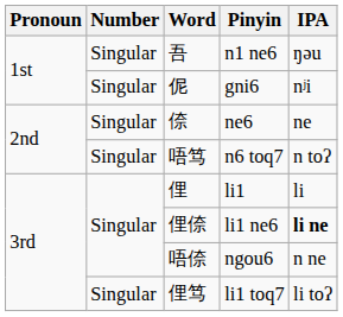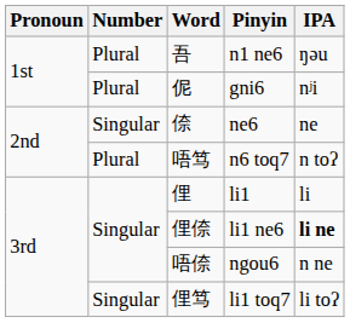 <table class="wikitable">
 <tr>
 <th>Pronoun</th>
 <th>Number</th>
 <th>Word</th>
 <th>Pinyin</th>
 <th>IPA</th>
 </tr>
 <tr>
 <td rowspan="2">1st</td>
-<td>Singular</td>
+<td>Plural</td>
 <td>吾</td>
 <td>n1 ne6</td>
 <td>ŋəu</td>
 </tr>
 <tr>
-<td>Singular</td>
+<td>Plural</td>
 <td>伲</td>
 <td>gni6</td>
 <td>nʲi</td>
 </tr>
 <tr>
 <td rowspan="2">2nd</td>
 <td>Singular</td>
 <td>倷</td>
 <td>ne6</td>
 <td>ne</td>
 </tr>
 <tr>
-<td>Singular</td>
+<td>Plural</td>
 <td>唔笃</td>
 <td>n6 toq7</td>
 <td>n toʔ</td>
 </tr>
 <tr>
 <td rowspan="4">3rd</td>
 <td rowspan="3">Singular</td>
 <td>俚</td>
 <td>li1</td>
 <td>li</td>
 </tr>
 <tr>
 <td>俚倷</td>
 <td>li1 ne6</td>
 <td><strong>li ne</strong></td>
 </tr>
 <tr>
 <td>唔倷</td>
 <td>ngou6</td>
 <td>n ne</td>
 </tr>
 <tr>
 <td>Singular</td>
 <td>俚笃</td>
 <td>li1 toq7</td>
 <td>li toʔ</td>
 </tr>
 </table>
